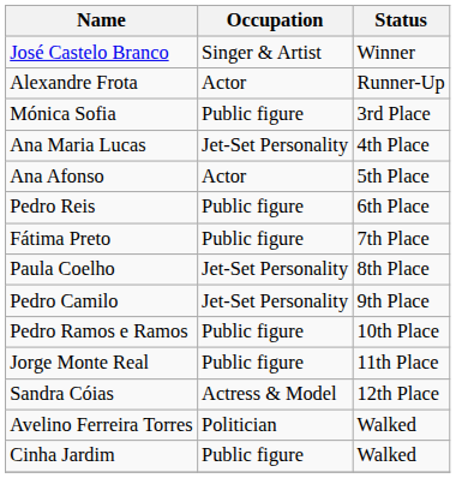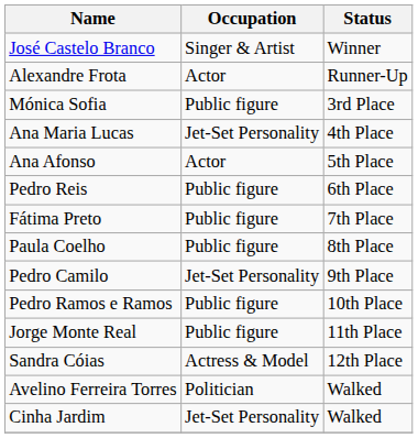 <table class=wikitable>
 <tr>
 <th>Name</th>
 <th>Occupation</th>
 <th>Status</th>
 </tr>
 <tr>
 <td><a href='#'>José Castelo Branco</a></td>
 <td>Singer & Artist</td>
 <td>Winner</td>
 </tr>
 <tr>
 <td>Alexandre Frota</td>
 <td>Actor</td>
 <td>Runner-Up</td>
 </tr>
 <tr>
 <td>Mónica Sofia</td>
 <td>Public figure</td>
 <td>3rd Place</td>
 </tr>
 <tr>
 <td>Ana Maria Lucas</td>
 <td>Jet-Set Personality</td>
 <td>4th Place</td>
 </tr>
 <tr>
 <td>Ana Afonso</td>
 <td>Actor</td>
 <td>5th Place</td>
 </tr>
 <tr>
 <td>Pedro Reis</td>
 <td>Public figure</td>
 <td>6th Place</td>
 </tr>
 <tr>
 <td>Fátima Preto</td>
 <td>Public figure</td>
 <td>7th Place</td>
 </tr>
 <tr>
 <td>Paula Coelho</td>
-<td>Jet-Set Personality</td>
+<td>Public figure</td>
 <td>8th Place</td>
 </tr>
 <tr>
 <td>Pedro Camilo</td>
 <td>Jet-Set Personality</td>
 <td>9th Place</td>
 </tr>
 <tr>
 <td>Pedro Ramos e Ramos</td>
 <td>Public figure</td>
 <td>10th Place</td>
 </tr>
 <tr>
 <td>Jorge Monte Real</td>
 <td>Public figure</td>
 <td>11th Place</td>
 </tr>
 <tr>
 <td>Sandra Cóias</td>
 <td>Actress & Model</td>
 <td>12th Place</td>
 </tr>
 <tr>
 <td>Avelino Ferreira Torres</td>
 <td>Politician</td>
 <td>Walked</td>
 </tr>
 <tr>
 <td>Cinha Jardim</td>
-<td>Public figure</td>
+<td>Jet-Set Personality</td>
 <td>Walked</td>
 </tr>
 <tr>
 </tr>
 </table>
